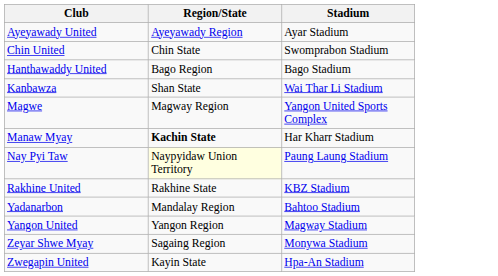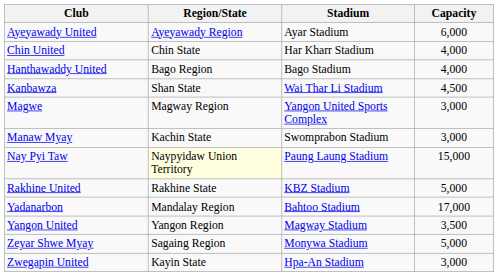 <table class="wikitable">
 <tr>
 <th style="width:190px;">Club</th>
 <th style="width:175px;">Region/State</th>
 <th style="width:175px;">Stadium</th>
+<th style="width:100px;">Capacity</th>
 </tr>
 <tr style="vertical-align:top;">
 <td><a href='#'>Ayeyawady United</a></td>
 <td><a href='#'>Ayeyawady Region</a></td>
 <td>Ayar Stadium</td>
+<td align="center">6,000</td>
 </tr>
 <tr style="vertical-align:top;">
 <td><a href='#'>Chin United</a></td>
 <td>Chin State</td>
-<td>Swomprabon Stadium</td>
+<td>Har Kharr Stadium</td>
+<td align="center">4,000</td>
 </tr>
 <tr style="vertical-align:top;">
 <td><a href='#'>Hanthawaddy United</a></td>
 <td>Bago Region</td>
 <td>Bago Stadium</td>
+<td align="center">4,000</td>
 </tr>
 <tr style="vertical-align:top;">
 <td><a href='#'>Kanbawza</a></td>
 <td>Shan State</td>
 <td><a href='#'>Wai Thar Li Stadium</a></td>
+<td align="center">4,500</td>
 </tr>
 <tr style="vertical-align:top;">
 <td><a href='#'>Magwe</a></td>
 <td>Magway Region</td>
 <td><a href='#'>Yangon United Sports Complex</a></td>
+<td align="center">3,000</td>
 </tr>
 <tr style="vertical-align:top;">
 <td><a href='#'>Manaw Myay</a></td>
-<td><strong>Kachin State</strong></td>
-<td>Har Kharr Stadium</td>
+<td>Kachin State</td>
+<td>Swomprabon Stadium</td>
+<td align="center">3,000</td>
 </tr>
 <tr style="vertical-align:top;">
 <td><a href='#'>Nay Pyi Taw</a></td>
 <td style="background: lightyellow;">Naypyidaw Union Territory</td>
 <td><a href='#'>Paung Laung Stadium</a></td>
+<td align="center">15,000</td>
 </tr>
 <tr style="vertical-align:top;">
 <td><a href='#'>Rakhine United</a></td>
 <td>Rakhine State</td>
 <td><a href='#'>KBZ Stadium</a></td>
+<td align="center">5,000</td>
 </tr>
 <tr style="vertical-align:top;">
 <td><a href='#'>Yadanarbon</a></td>
 <td>Mandalay Region</td>
 <td><a href='#'>Bahtoo Stadium</a></td>
+<td align="center">17,000</td>
 </tr>
 <tr style="vertical-align:top;">
 <td><a href='#'>Yangon United</a></td>
 <td>Yangon Region</td>
 <td><a href='#'>Magway Stadium</a></td>
+<td align="center">3,500</td>
 </tr>
 <tr style="vertical-align:top;">
 <td><a href='#'>Zeyar Shwe Myay</a></td>
 <td>Sagaing Region</td>
 <td><a href='#'>Monywa Stadium</a></td>
+<td align="center">5,000</td>
 </tr>
 <tr style="vertical-align:top;">
 <td><a href='#'>Zwegapin United</a></td>
 <td>Kayin State</td>
 <td><a href='#'>Hpa-An Stadium</a></td>
+<td align="center">3,000</td>
 </tr>
 </table>
